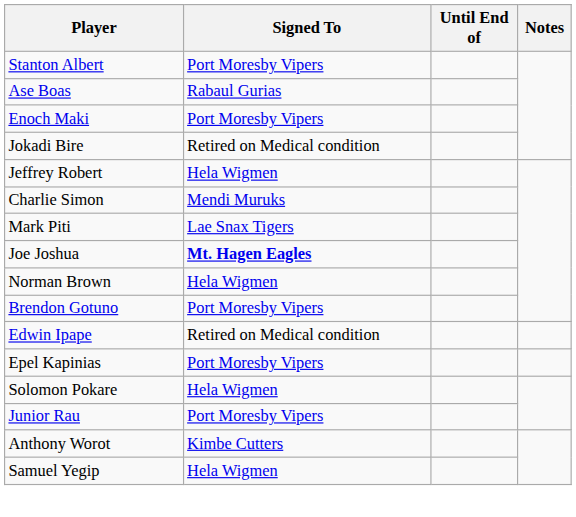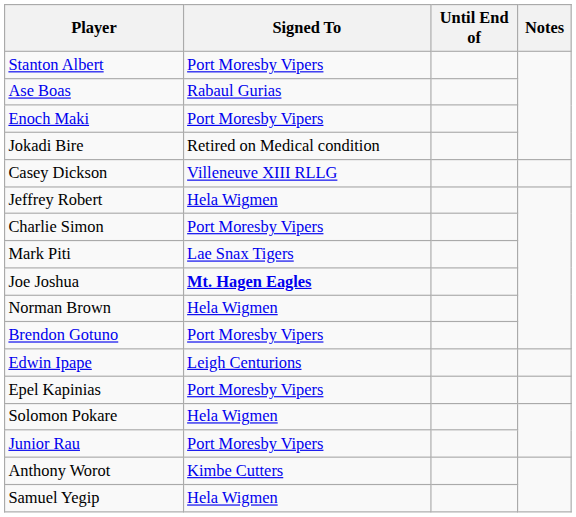 <table class="wikitable" style="font-size:90%">
 <tr style="background:#efefef;">
 <th style="width:150px;">Player</th>
 <th style="width:210px;">Signed To</th>
 <th style="width:70px;">Until End of</th>
 <th style="width:40px;">Notes</th>
 </tr>
 <tr>
 <td><a href='#'>Stanton Albert</a></td>
 <td><a href='#'>Port Moresby Vipers</a></td>
 <td></td>
 <td rowspan=4></td>
 </tr>
 <tr>
 <td><a href='#'>Ase Boas</a></td>
 <td><a href='#'>Rabaul Gurias</a></td>
 <td></td>
 </tr>
 <tr>
 <td><a href='#'>Enoch Maki</a></td>
 <td><a href='#'>Port Moresby Vipers</a></td>
 <td></td>
 </tr>
 <tr>
 <td>Jokadi Bire</td>
 <td>Retired on Medical condition</td>
 <td></td>
 </tr>
 <tr>
+<td>Casey Dickson</td>
+<td><a href='#'>Villeneuve XIII RLLG</a></td>
+<td></td>
+<td></td>
+</tr>
+<tr>
 <td>Jeffrey Robert</td>
 <td><a href='#'>Hela Wigmen</a></td>
 <td></td>
 <td rowspan=6></td>
 </tr>
 <tr>
 <td>Charlie Simon</td>
-<td><a href='#'>Mendi Muruks</a></td>
+<td><a href='#'>Port Moresby Vipers</a></td>
 <td></td>
 </tr>
 <tr>
 <td>Mark Piti</td>
 <td><a href='#'>Lae Snax Tigers</a></td>
 <td></td>
 </tr>
 <tr>
 <td>Joe Joshua</td>
 <td><strong><a href='#'>Mt. Hagen Eagles</a></strong></td>
 <td></td>
 </tr>
 <tr>
 <td>Norman Brown</td>
 <td><a href='#'>Hela Wigmen</a></td>
 <td></td>
 </tr>
 <tr>
 <td><a href='#'>Brendon Gotuno</a></td>
 <td><a href='#'>Port Moresby Vipers</a></td>
 <td></td>
 </tr>
 <tr>
 <td><a href='#'>Edwin Ipape</a></td>
-<td>Retired on Medical condition</td>
+<td><a href='#'>Leigh Centurions</a></td>
 <td></td>
 <td></td>
 </tr>
 <tr>
 <td>Epel Kapinias</td>
 <td><a href='#'>Port Moresby Vipers</a></td>
 <td></td>
 <td></td>
 </tr>
 <tr>
 <td>Solomon Pokare</td>
 <td><a href='#'>Hela Wigmen</a></td>
 <td></td>
 <td rowspan=2></td>
 </tr>
 <tr>
 <td><a href='#'>Junior Rau</a></td>
 <td><a href='#'>Port Moresby Vipers</a></td>
 <td></td>
 </tr>
 <tr>
 <td>Anthony Worot</td>
 <td><a href='#'>Kimbe Cutters</a></td>
 <td></td>
 </tr>
 <tr>
 <td>Samuel Yegip</td>
 <td><a href='#'>Hela Wigmen</a></td>
 <td></td>
 </tr>
 </table>
